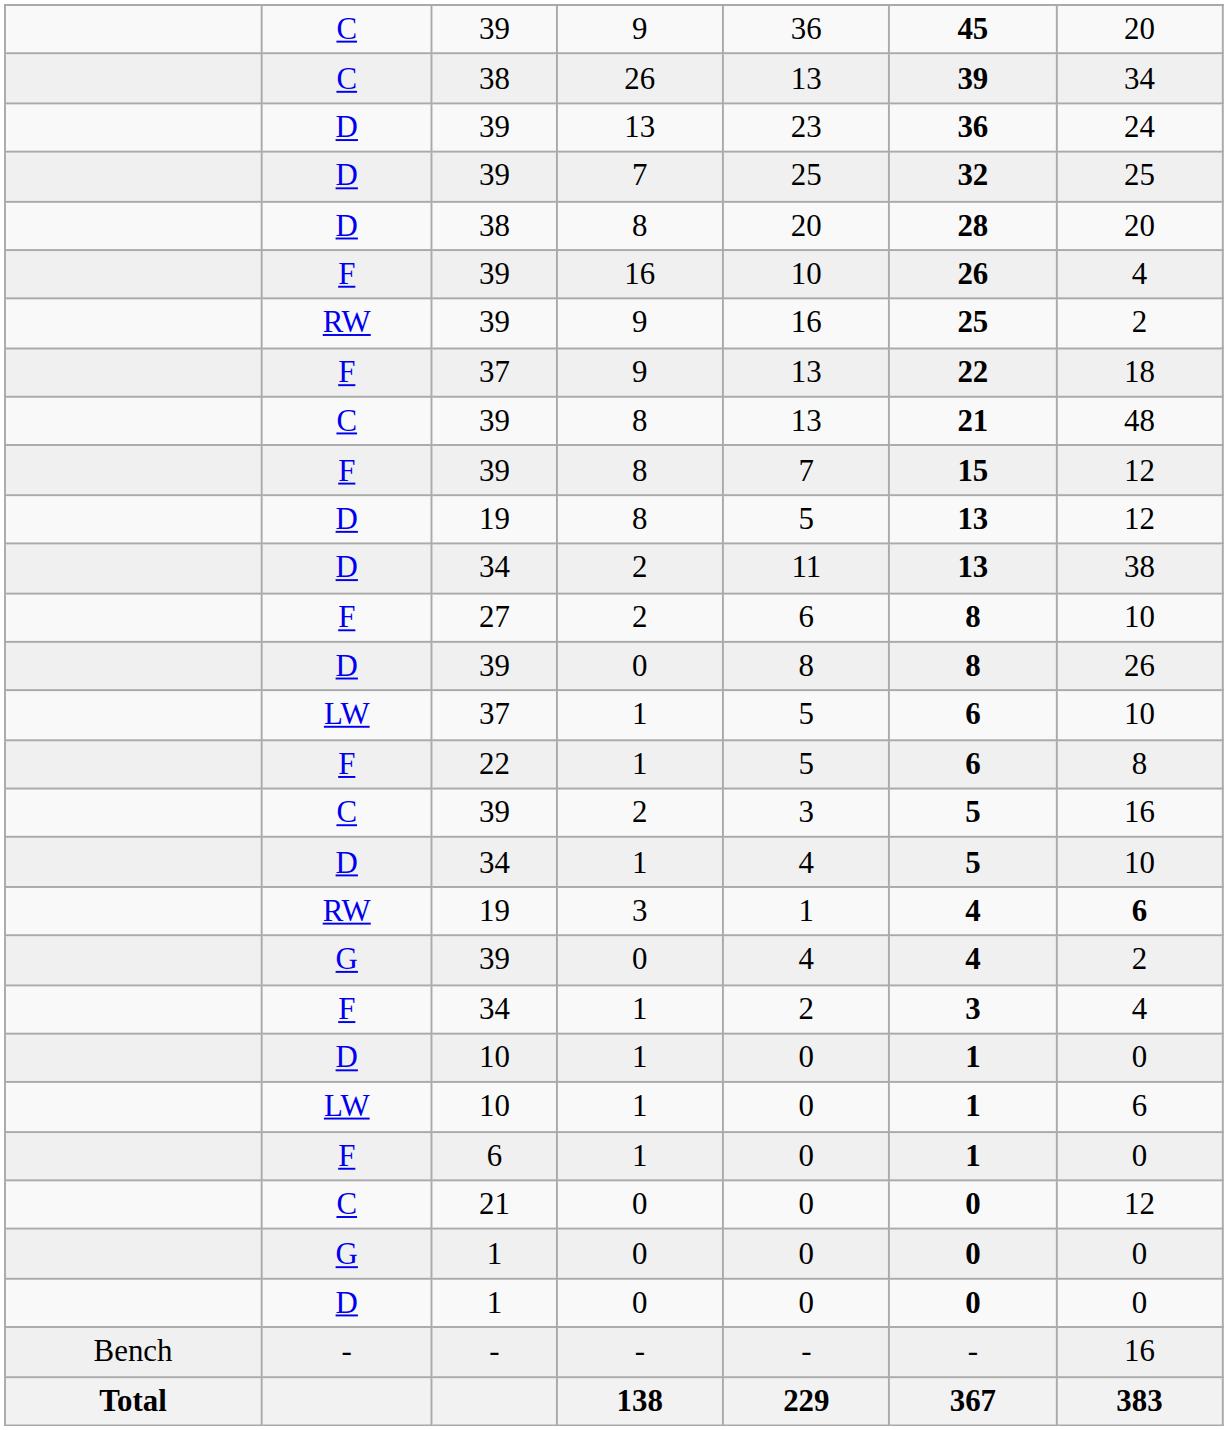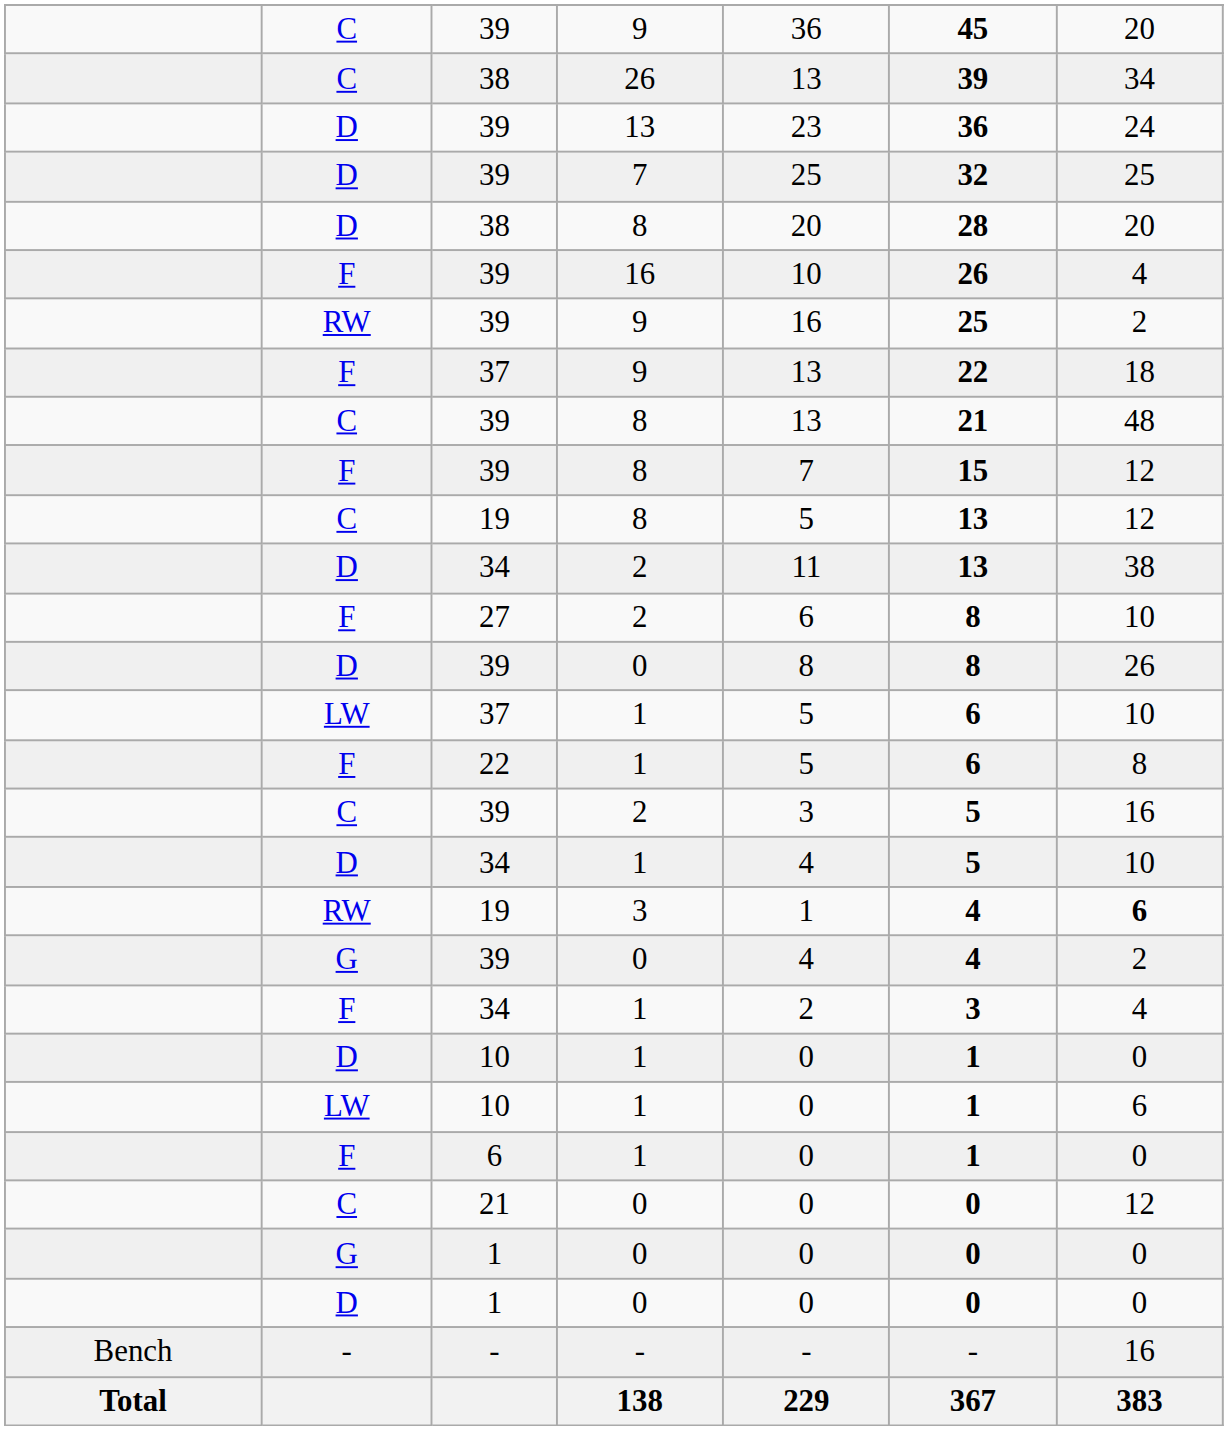 <table class="wikitable sortable" width ="50%">
 <tr align="center">
 </tr>
 <tr align="center" bgcolor="">
 <td></td>
 <td><a href='#'>C</a></td>
 <td>39</td>
 <td>9</td>
 <td>36</td>
 <td><strong>45</strong></td>
 <td>20</td>
 </tr>
 <tr align="center" bgcolor="f0f0f0">
 <td></td>
 <td><a href='#'>C</a></td>
 <td>38</td>
 <td>26</td>
 <td>13</td>
 <td><strong>39</strong></td>
 <td>34</td>
 </tr>
 <tr align="center" bgcolor="">
 <td></td>
 <td><a href='#'>D</a></td>
 <td>39</td>
 <td>13</td>
 <td>23</td>
 <td><strong>36</strong></td>
 <td>24</td>
 </tr>
 <tr align="center" bgcolor="f0f0f0">
 <td></td>
 <td><a href='#'>D</a></td>
 <td>39</td>
 <td>7</td>
 <td>25</td>
 <td><strong>32</strong></td>
 <td>25</td>
 </tr>
 <tr align="center" bgcolor="">
 <td></td>
 <td><a href='#'>D</a></td>
 <td>38</td>
 <td>8</td>
 <td>20</td>
 <td><strong>28</strong></td>
 <td>20</td>
 </tr>
 <tr align="center" bgcolor="f0f0f0">
 <td></td>
 <td><a href='#'>F</a></td>
 <td>39</td>
 <td>16</td>
 <td>10</td>
 <td><strong>26</strong></td>
 <td>4</td>
 </tr>
 <tr align="center" bgcolor="">
 <td></td>
 <td><a href='#'>RW</a></td>
 <td>39</td>
 <td>9</td>
 <td>16</td>
 <td><strong>25</strong></td>
 <td>2</td>
 </tr>
 <tr align="center" bgcolor="f0f0f0">
 <td></td>
 <td><a href='#'>F</a></td>
 <td>37</td>
 <td>9</td>
 <td>13</td>
 <td><strong>22</strong></td>
 <td>18</td>
 </tr>
 <tr align="center" bgcolor="">
 <td></td>
 <td><a href='#'>C</a></td>
 <td>39</td>
 <td>8</td>
 <td>13</td>
 <td><strong>21</strong></td>
 <td>48</td>
 </tr>
 <tr align="center" bgcolor="f0f0f0">
 <td></td>
 <td><a href='#'>F</a></td>
 <td>39</td>
 <td>8</td>
 <td>7</td>
 <td><strong>15</strong></td>
 <td>12</td>
 </tr>
 <tr align="center" bgcolor="">
 <td></td>
-<td><a href='#'>D</a></td>
+<td><a href='#'>C</a></td>
 <td>19</td>
 <td>8</td>
 <td>5</td>
 <td><strong>13</strong></td>
 <td>12</td>
 </tr>
 <tr align="center" bgcolor="f0f0f0">
 <td></td>
 <td><a href='#'>D</a></td>
 <td>34</td>
 <td>2</td>
 <td>11</td>
 <td><strong>13</strong></td>
 <td>38</td>
 </tr>
 <tr align="center" bgcolor="">
 <td></td>
 <td><a href='#'>F</a></td>
 <td>27</td>
 <td>2</td>
 <td>6</td>
 <td><strong>8</strong></td>
 <td>10</td>
 </tr>
 <tr align="center" bgcolor="f0f0f0">
 <td></td>
 <td><a href='#'>D</a></td>
 <td>39</td>
 <td>0</td>
 <td>8</td>
 <td><strong>8</strong></td>
 <td>26</td>
 </tr>
 <tr align="center" bgcolor="">
 <td></td>
 <td><a href='#'>LW</a></td>
 <td>37</td>
 <td>1</td>
 <td>5</td>
 <td><strong>6</strong></td>
 <td>10</td>
 </tr>
 <tr align="center" bgcolor="f0f0f0">
 <td></td>
 <td><a href='#'>F</a></td>
 <td>22</td>
 <td>1</td>
 <td>5</td>
 <td><strong>6</strong></td>
 <td>8</td>
 </tr>
 <tr align="center" bgcolor="">
 <td></td>
 <td><a href='#'>C</a></td>
 <td>39</td>
 <td>2</td>
 <td>3</td>
 <td><strong>5</strong></td>
 <td>16</td>
 </tr>
 <tr align="center" bgcolor="f0f0f0">
 <td></td>
 <td><a href='#'>D</a></td>
 <td>34</td>
 <td>1</td>
 <td>4</td>
 <td><strong>5</strong></td>
 <td>10</td>
 </tr>
 <tr align="center" bgcolor="">
 <td></td>
 <td><a href='#'>RW</a></td>
 <td>19</td>
 <td>3</td>
 <td>1</td>
 <td><strong>4</strong></td>
 <td><strong>6</strong></td>
 </tr>
 <tr align="center" bgcolor="f0f0f0">
 <td></td>
 <td><a href='#'>G</a></td>
 <td>39</td>
 <td>0</td>
 <td>4</td>
 <td><strong>4</strong></td>
 <td>2</td>
 </tr>
 <tr align="center" bgcolor="">
 <td></td>
 <td><a href='#'>F</a></td>
 <td>34</td>
 <td>1</td>
 <td>2</td>
 <td><strong>3</strong></td>
 <td>4</td>
 </tr>
 <tr align="center" bgcolor="f0f0f0">
 <td></td>
 <td><a href='#'>D</a></td>
 <td>10</td>
 <td>1</td>
 <td>0</td>
 <td><strong>1</strong></td>
 <td>0</td>
 </tr>
 <tr align="center" bgcolor="">
 <td></td>
 <td><a href='#'>LW</a></td>
 <td>10</td>
 <td>1</td>
 <td>0</td>
 <td><strong>1</strong></td>
 <td>6</td>
 </tr>
 <tr align="center" bgcolor="f0f0f0">
 <td></td>
 <td><a href='#'>F</a></td>
 <td>6</td>
 <td>1</td>
 <td>0</td>
 <td><strong>1</strong></td>
 <td>0</td>
 </tr>
 <tr align="center" bgcolor="">
 <td></td>
 <td><a href='#'>C</a></td>
 <td>21</td>
 <td>0</td>
 <td>0</td>
 <td><strong>0</strong></td>
 <td>12</td>
 </tr>
 <tr align="center" bgcolor="f0f0f0">
 <td></td>
 <td><a href='#'>G</a></td>
 <td>1</td>
 <td>0</td>
 <td>0</td>
 <td><strong>0</strong></td>
 <td>0</td>
 </tr>
 <tr align="center" bgcolor="">
 <td></td>
 <td><a href='#'>D</a></td>
 <td>1</td>
 <td>0</td>
 <td>0</td>
 <td><strong>0</strong></td>
 <td>0</td>
 </tr>
 <tr align="center" bgcolor="f0f0f0">
 <td>Bench</td>
 <td>-</td>
 <td>-</td>
 <td>-</td>
 <td>-</td>
 <td>-</td>
 <td>16</td>
 </tr>
 <tr>
 <th>Total</th>
 <th></th>
 <th></th>
 <th>138</th>
 <th>229</th>
 <th>367</th>
 <th>383</th>
 </tr>
 </table>
